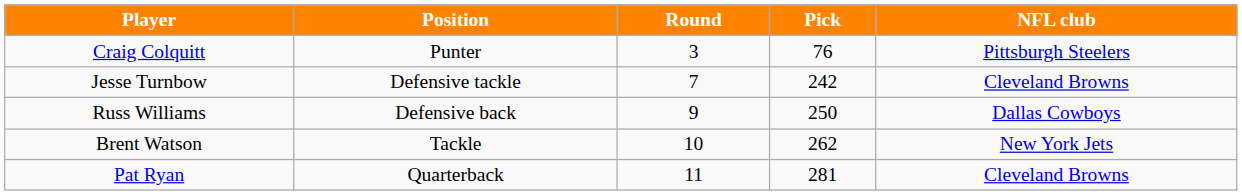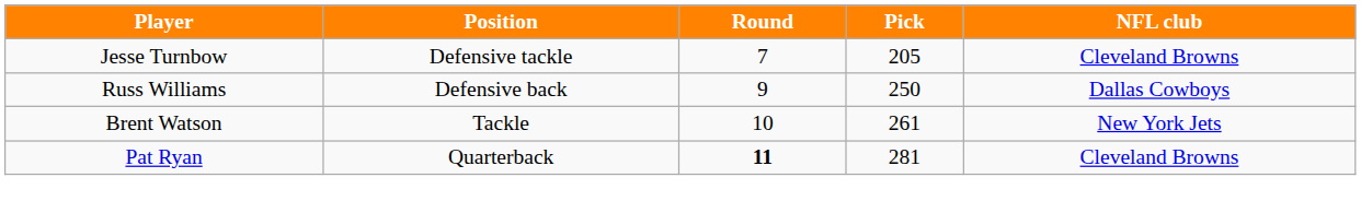 <table class="wikitable" width="80%">
 <tr align="center"  style="background:#FF8200;color:#FFFFFF;">
 <td><strong>Player</strong></td>
 <td><strong>Position</strong></td>
 <td><strong>Round</strong></td>
 <td><strong>Pick</strong></td>
 <td><strong>NFL club</strong></td>
 </tr>
 <tr align="center" bgcolor="">
-<td><a href='#'>Craig Colquitt</a></td>
-<td>Punter</td>
-<td>3</td>
-<td>76</td>
-<td><a href='#'>Pittsburgh Steelers</a></td>
-</tr>
-<tr align="center" bgcolor="">
 <td>Jesse Turnbow</td>
 <td>Defensive tackle</td>
 <td>7</td>
-<td>242</td>
+<td>205</td>
 <td><a href='#'>Cleveland Browns</a></td>
 </tr>
 <tr align="center" bgcolor="">
 <td>Russ Williams</td>
 <td>Defensive back</td>
 <td>9</td>
 <td>250</td>
 <td><a href='#'>Dallas Cowboys</a></td>
 </tr>
 <tr align="center" bgcolor="">
 <td>Brent Watson</td>
 <td>Tackle</td>
 <td>10</td>
-<td>262</td>
+<td>261</td>
 <td><a href='#'>New York Jets</a></td>
 </tr>
 <tr align="center" bgcolor="">
 <td><a href='#'>Pat Ryan</a></td>
 <td>Quarterback</td>
-<td>11</td>
+<td><strong>11</strong></td>
 <td>281</td>
 <td><a href='#'>Cleveland Browns</a></td>
 </tr>
 </table>
